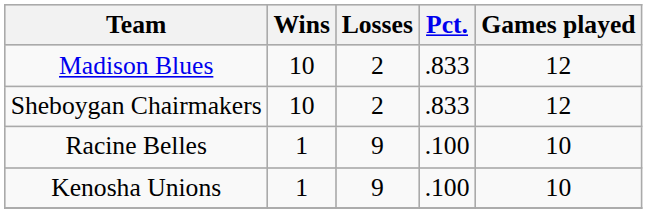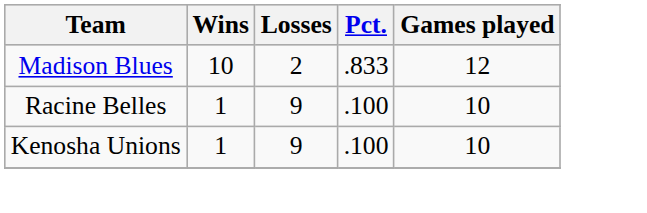 <table class="sortable wikitable" style="text-align:center">
 <tr>
 <th>Team</th>
 <th>Wins</th>
 <th>Losses</th>
 <th><a href='#'>Pct.</a></th>
 <th>Games played</th>
 </tr>
 <tr>
 <td><a href='#'>Madison Blues</a></td>
-<td>10</td>
-<td>2</td>
-<td>.833</td>
-<td>12</td>
-</tr>
-<tr>
-<td>Sheboygan Chairmakers</td>
 <td>10</td>
 <td>2</td>
 <td>.833</td>
 <td>12</td>
 </tr>
 <tr>
 <td>Racine Belles</td>
 <td>1</td>
 <td>9</td>
 <td>.100</td>
 <td>10</td>
 </tr>
 <tr>
 <td>Kenosha Unions</td>
 <td>1</td>
 <td>9</td>
 <td>.100</td>
 <td>10</td>
 </tr>
 <tr>
 </tr>
 </table>
